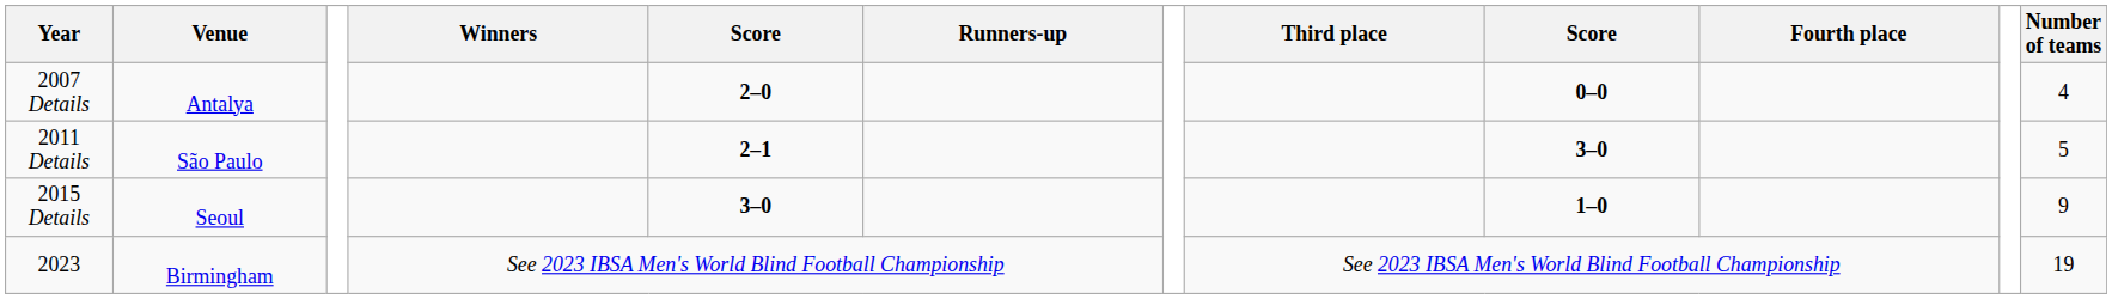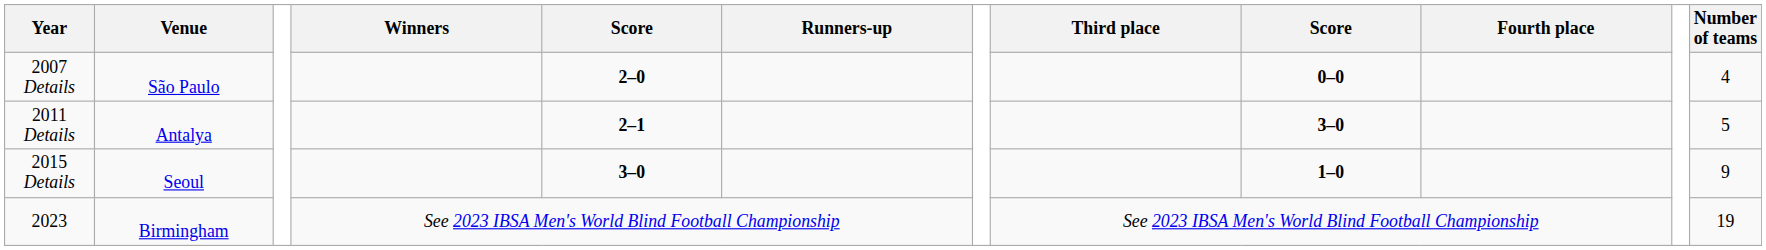 <table class="wikitable" style="text-align:center; width:100%">
 <tr>
 <th width=5%>Year</th>
 <th width=10%>Venue</th>
 <th rowspan="14" style="width:1%; background:#fff;"></th>
 <th width=14%>Winners</th>
 <th width=10%>Score</th>
 <th width=14%>Runners-up</th>
 <th rowspan="14" style="width:1%; background:#fff;"></th>
 <th width=14%>Third place</th>
 <th width=10%>Score</th>
 <th width=14%>Fourth place</th>
 <th rowspan="22" style="width:1%;background:#fff"></th>
 <th width=4%>Number of teams</th>
 </tr>
 <tr>
 <td>2007 <br> <em>Details</em></td>
-<td> <br> <a href='#'>Antalya</a></td>
+<td> <br> <a href='#'>São Paulo</a></td>
 <td></td>
 <td><strong>2–0</strong></td>
 <td></td>
 <td></td>
 <td><strong>0–0</strong></td>
 <td></td>
 <td>4</td>
 </tr>
 <tr>
 <td>2011 <br> <em>Details</em></td>
-<td> <br> <a href='#'>São Paulo</a></td>
+<td> <br> <a href='#'>Antalya</a></td>
 <td></td>
 <td><strong>2–1</strong></td>
 <td></td>
 <td></td>
 <td><strong>3–0</strong></td>
 <td></td>
 <td>5</td>
 </tr>
 <tr>
 <td>2015 <br> <em>Details</em></td>
 <td> <br> <a href='#'>Seoul</a></td>
 <td></td>
 <td><strong>3–0</strong></td>
 <td></td>
 <td></td>
 <td><strong>1–0</strong></td>
 <td></td>
 <td>9</td>
 </tr>
 <tr>
 <td>2023</td>
 <td> <br> <a href='#'>Birmingham</a></td>
 <td colspan=3 align=center><em>See <a href='#'>2023 IBSA Men's World Blind Football Championship</a></em></td>
 <td colspan=3 align=center><em>See <a href='#'>2023 IBSA Men's World Blind Football Championship</a></em></td>
 <td>19</td>
 </tr>
 </table>
